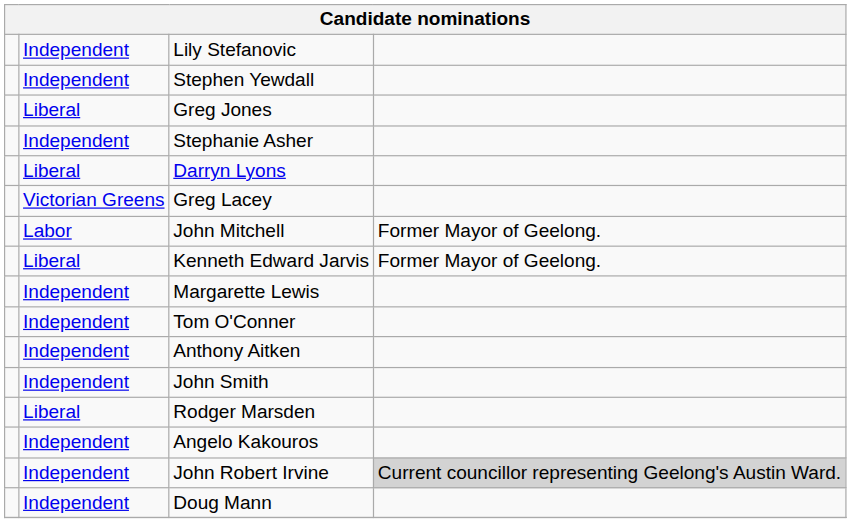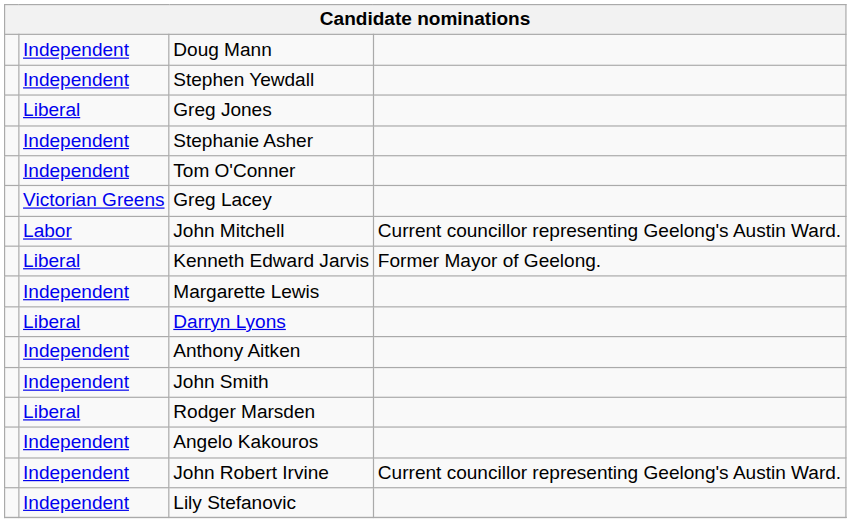 <table class="wikitable">
 <tr>
 <th colspan=4>Candidate nominations</th>
 </tr>
 <tr>
 <td> </td>
 <td><a href='#'>Independent</a></td>
-<td>Lily Stefanovic</td>
+<td>Doug Mann</td>
 <td></td>
 </tr>
 <tr>
 <td> </td>
 <td><a href='#'>Independent</a></td>
 <td>Stephen Yewdall</td>
 <td></td>
 </tr>
 <tr>
 <td> </td>
 <td><a href='#'>Liberal</a></td>
 <td>Greg Jones</td>
 <td></td>
 </tr>
 <tr>
 <td> </td>
 <td><a href='#'>Independent</a></td>
 <td>Stephanie Asher</td>
 <td></td>
 </tr>
 <tr>
 <td> </td>
-<td><a href='#'>Liberal</a></td>
-<td><a href='#'>Darryn Lyons</a></td>
+<td><a href='#'>Independent</a></td>
+<td>Tom O'Conner</td>
 <td></td>
 </tr>
 <tr>
 <td> </td>
 <td><a href='#'>Victorian Greens</a></td>
 <td>Greg Lacey</td>
 <td></td>
 </tr>
 <tr>
 <td> </td>
 <td><a href='#'>Labor</a></td>
 <td>John Mitchell</td>
-<td>Former Mayor of Geelong.</td>
+<td>Current councillor representing Geelong's Austin Ward.</td>
 </tr>
 <tr>
 <td> </td>
 <td><a href='#'>Liberal</a></td>
 <td>Kenneth Edward Jarvis</td>
 <td>Former Mayor of Geelong.</td>
 </tr>
 <tr>
 <td> </td>
 <td><a href='#'>Independent</a></td>
 <td>Margarette Lewis</td>
 <td></td>
 </tr>
 <tr>
 <td> </td>
-<td><a href='#'>Independent</a></td>
-<td>Tom O'Conner</td>
+<td><a href='#'>Liberal</a></td>
+<td><a href='#'>Darryn Lyons</a></td>
 <td></td>
 </tr>
 <tr>
 <td> </td>
 <td><a href='#'>Independent</a></td>
 <td>Anthony Aitken</td>
 <td></td>
 </tr>
 <tr>
 <td> </td>
 <td><a href='#'>Independent</a></td>
 <td>John Smith</td>
 <td></td>
 </tr>
 <tr>
 <td> </td>
 <td><a href='#'>Liberal</a></td>
 <td>Rodger Marsden</td>
 <td></td>
 </tr>
 <tr>
 <td> </td>
 <td><a href='#'>Independent</a></td>
 <td>Angelo Kakouros</td>
 <td></td>
 </tr>
 <tr>
 <td> </td>
 <td><a href='#'>Independent</a></td>
 <td>John Robert Irvine</td>
-<td style="background: lightgrey;">Current councillor representing Geelong's Austin Ward.</td>
+<td>Current councillor representing Geelong's Austin Ward.</td>
 </tr>
 <tr>
 <td> </td>
 <td><a href='#'>Independent</a></td>
-<td>Doug Mann</td>
+<td>Lily Stefanovic</td>
 <td></td>
 </tr>
 <tr>
 </tr>
 </table>
